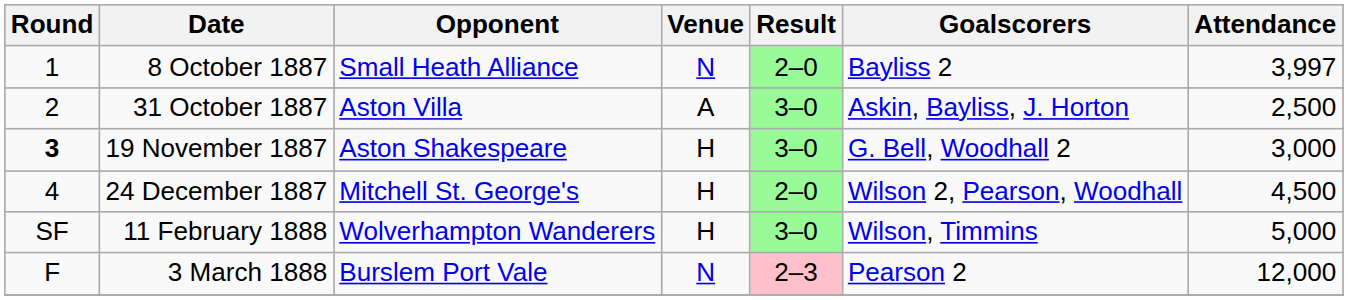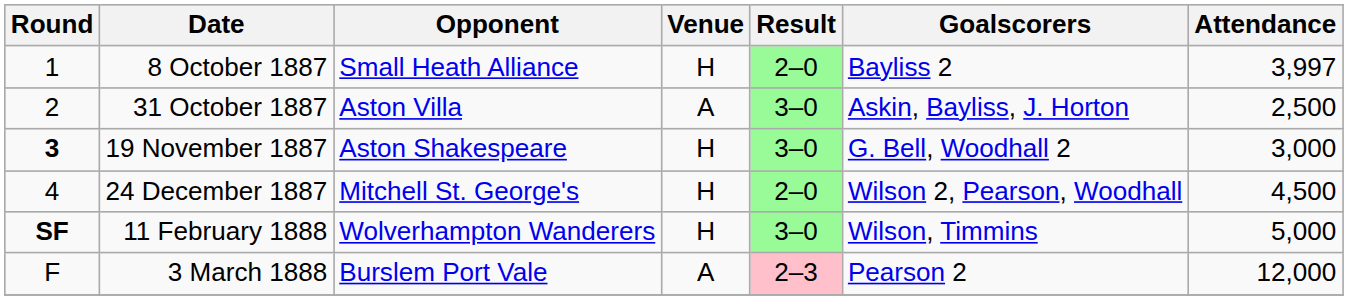 <table class="wikitable">
 <tr>
 <th>Round</th>
 <th>Date</th>
 <th>Opponent</th>
 <th>Venue</th>
 <th>Result</th>
 <th>Goalscorers</th>
 <th>Attendance</th>
 </tr>
 <tr>
 <td align="center">1</td>
 <td align="right">8 October 1887</td>
 <td><a href='#'>Small Heath Alliance</a></td>
-<td align="center"><a href='#'>N</a></td>
+<td align="center">H</td>
 <td align="center" bgcolor="PaleGreen">2–0</td>
 <td><a href='#'>Bayliss</a> 2</td>
 <td align="right">3,997</td>
 </tr>
 <tr>
 <td align="center">2</td>
 <td align="right">31 October 1887</td>
 <td><a href='#'>Aston Villa</a></td>
 <td align="center">A</td>
 <td align="center" bgcolor="PaleGreen">3–0</td>
 <td><a href='#'>Askin</a>, <a href='#'>Bayliss</a>, <a href='#'>J. Horton</a></td>
 <td align="right">2,500</td>
 </tr>
 <tr>
 <td align="center"><strong>3</strong></td>
 <td align="right">19 November 1887</td>
 <td><a href='#'>Aston Shakespeare</a></td>
 <td align="center">H</td>
 <td align="center" bgcolor="PaleGreen">3–0</td>
 <td><a href='#'>G. Bell</a>, <a href='#'>Woodhall</a> 2</td>
 <td align="right">3,000</td>
 </tr>
 <tr>
 <td align="center">4</td>
 <td align="right">24 December 1887</td>
 <td><a href='#'>Mitchell St. George's</a></td>
 <td align="center">H</td>
 <td align="center" bgcolor="PaleGreen">2–0</td>
 <td><a href='#'>Wilson</a> 2, <a href='#'>Pearson</a>, <a href='#'>Woodhall</a></td>
 <td align="right">4,500</td>
 </tr>
 <tr>
-<td align="center">SF</td>
+<td align="center"><strong>SF</strong></td>
 <td align="right">11 February 1888</td>
 <td><a href='#'>Wolverhampton Wanderers</a></td>
 <td align="center">H</td>
 <td align="center" bgcolor="PaleGreen">3–0</td>
 <td><a href='#'>Wilson</a>, <a href='#'>Timmins</a></td>
 <td align="right">5,000</td>
 </tr>
 <tr>
 <td align="center">F</td>
 <td align="right">3 March 1888</td>
 <td><a href='#'>Burslem Port Vale</a></td>
-<td align="center"><a href='#'>N</a></td>
+<td align="center">A</td>
 <td align="center" bgcolor="Pink">2–3</td>
 <td><a href='#'>Pearson</a> 2</td>
 <td align="right">12,000</td>
 </tr>
 <tr>
 </tr>
 </table>
